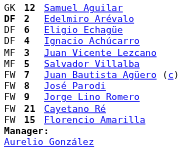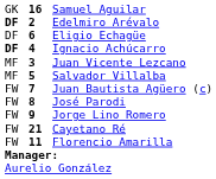 <table style="font-size:90%; margin:0.2em auto;" cellspacing="0" cellpadding="0">
 <tr>
 <th width="25"></th>
 <th width="25"></th>
 </tr>
 <tr>
 <td>GK</td>
-<td><strong>12</strong></td>
+<td><strong>16</strong></td>
 <td><a href='#'>Samuel Aguilar</a></td>
 </tr>
 <tr>
 <td><strong>DF</strong></td>
 <td><strong>2</strong></td>
 <td><a href='#'>Edelmiro Arévalo</a></td>
 </tr>
 <tr>
 <td>DF</td>
 <td><strong>6</strong></td>
 <td><a href='#'>Eligio Echagüe</a></td>
 </tr>
 <tr>
-<td>DF</td>
+<td><strong>DF</strong></td>
 <td><strong>4</strong></td>
 <td><a href='#'>Ignacio Achúcarro</a></td>
 </tr>
 <tr>
 <td>MF</td>
 <td><strong>3</strong></td>
 <td><a href='#'>Juan Vicente Lezcano</a></td>
 </tr>
 <tr>
 <td>MF</td>
 <td><strong>5</strong></td>
 <td><a href='#'>Salvador Villalba</a></td>
 </tr>
 <tr>
 <td>FW</td>
 <td><strong>7</strong></td>
 <td><a href='#'>Juan Bautista Agüero</a> (<a href='#'>c</a>)</td>
 </tr>
 <tr>
 <td>FW</td>
 <td><strong>8</strong></td>
 <td><a href='#'>José Parodi</a></td>
 </tr>
 <tr>
 <td>FW</td>
 <td><strong>9</strong></td>
 <td><a href='#'>Jorge Lino Romero</a></td>
 </tr>
 <tr>
 <td>FW</td>
 <td><strong>21</strong></td>
 <td><a href='#'>Cayetano Ré</a></td>
 </tr>
 <tr>
 <td>FW</td>
-<td><strong>15</strong></td>
+<td><strong>11</strong></td>
 <td><a href='#'>Florencio Amarilla</a></td>
 </tr>
 <tr>
 <td colspan=3><strong>Manager:</strong></td>
 </tr>
 <tr>
 <td colspan=4><a href='#'>Aurelio González</a></td>
 </tr>
 </table>
